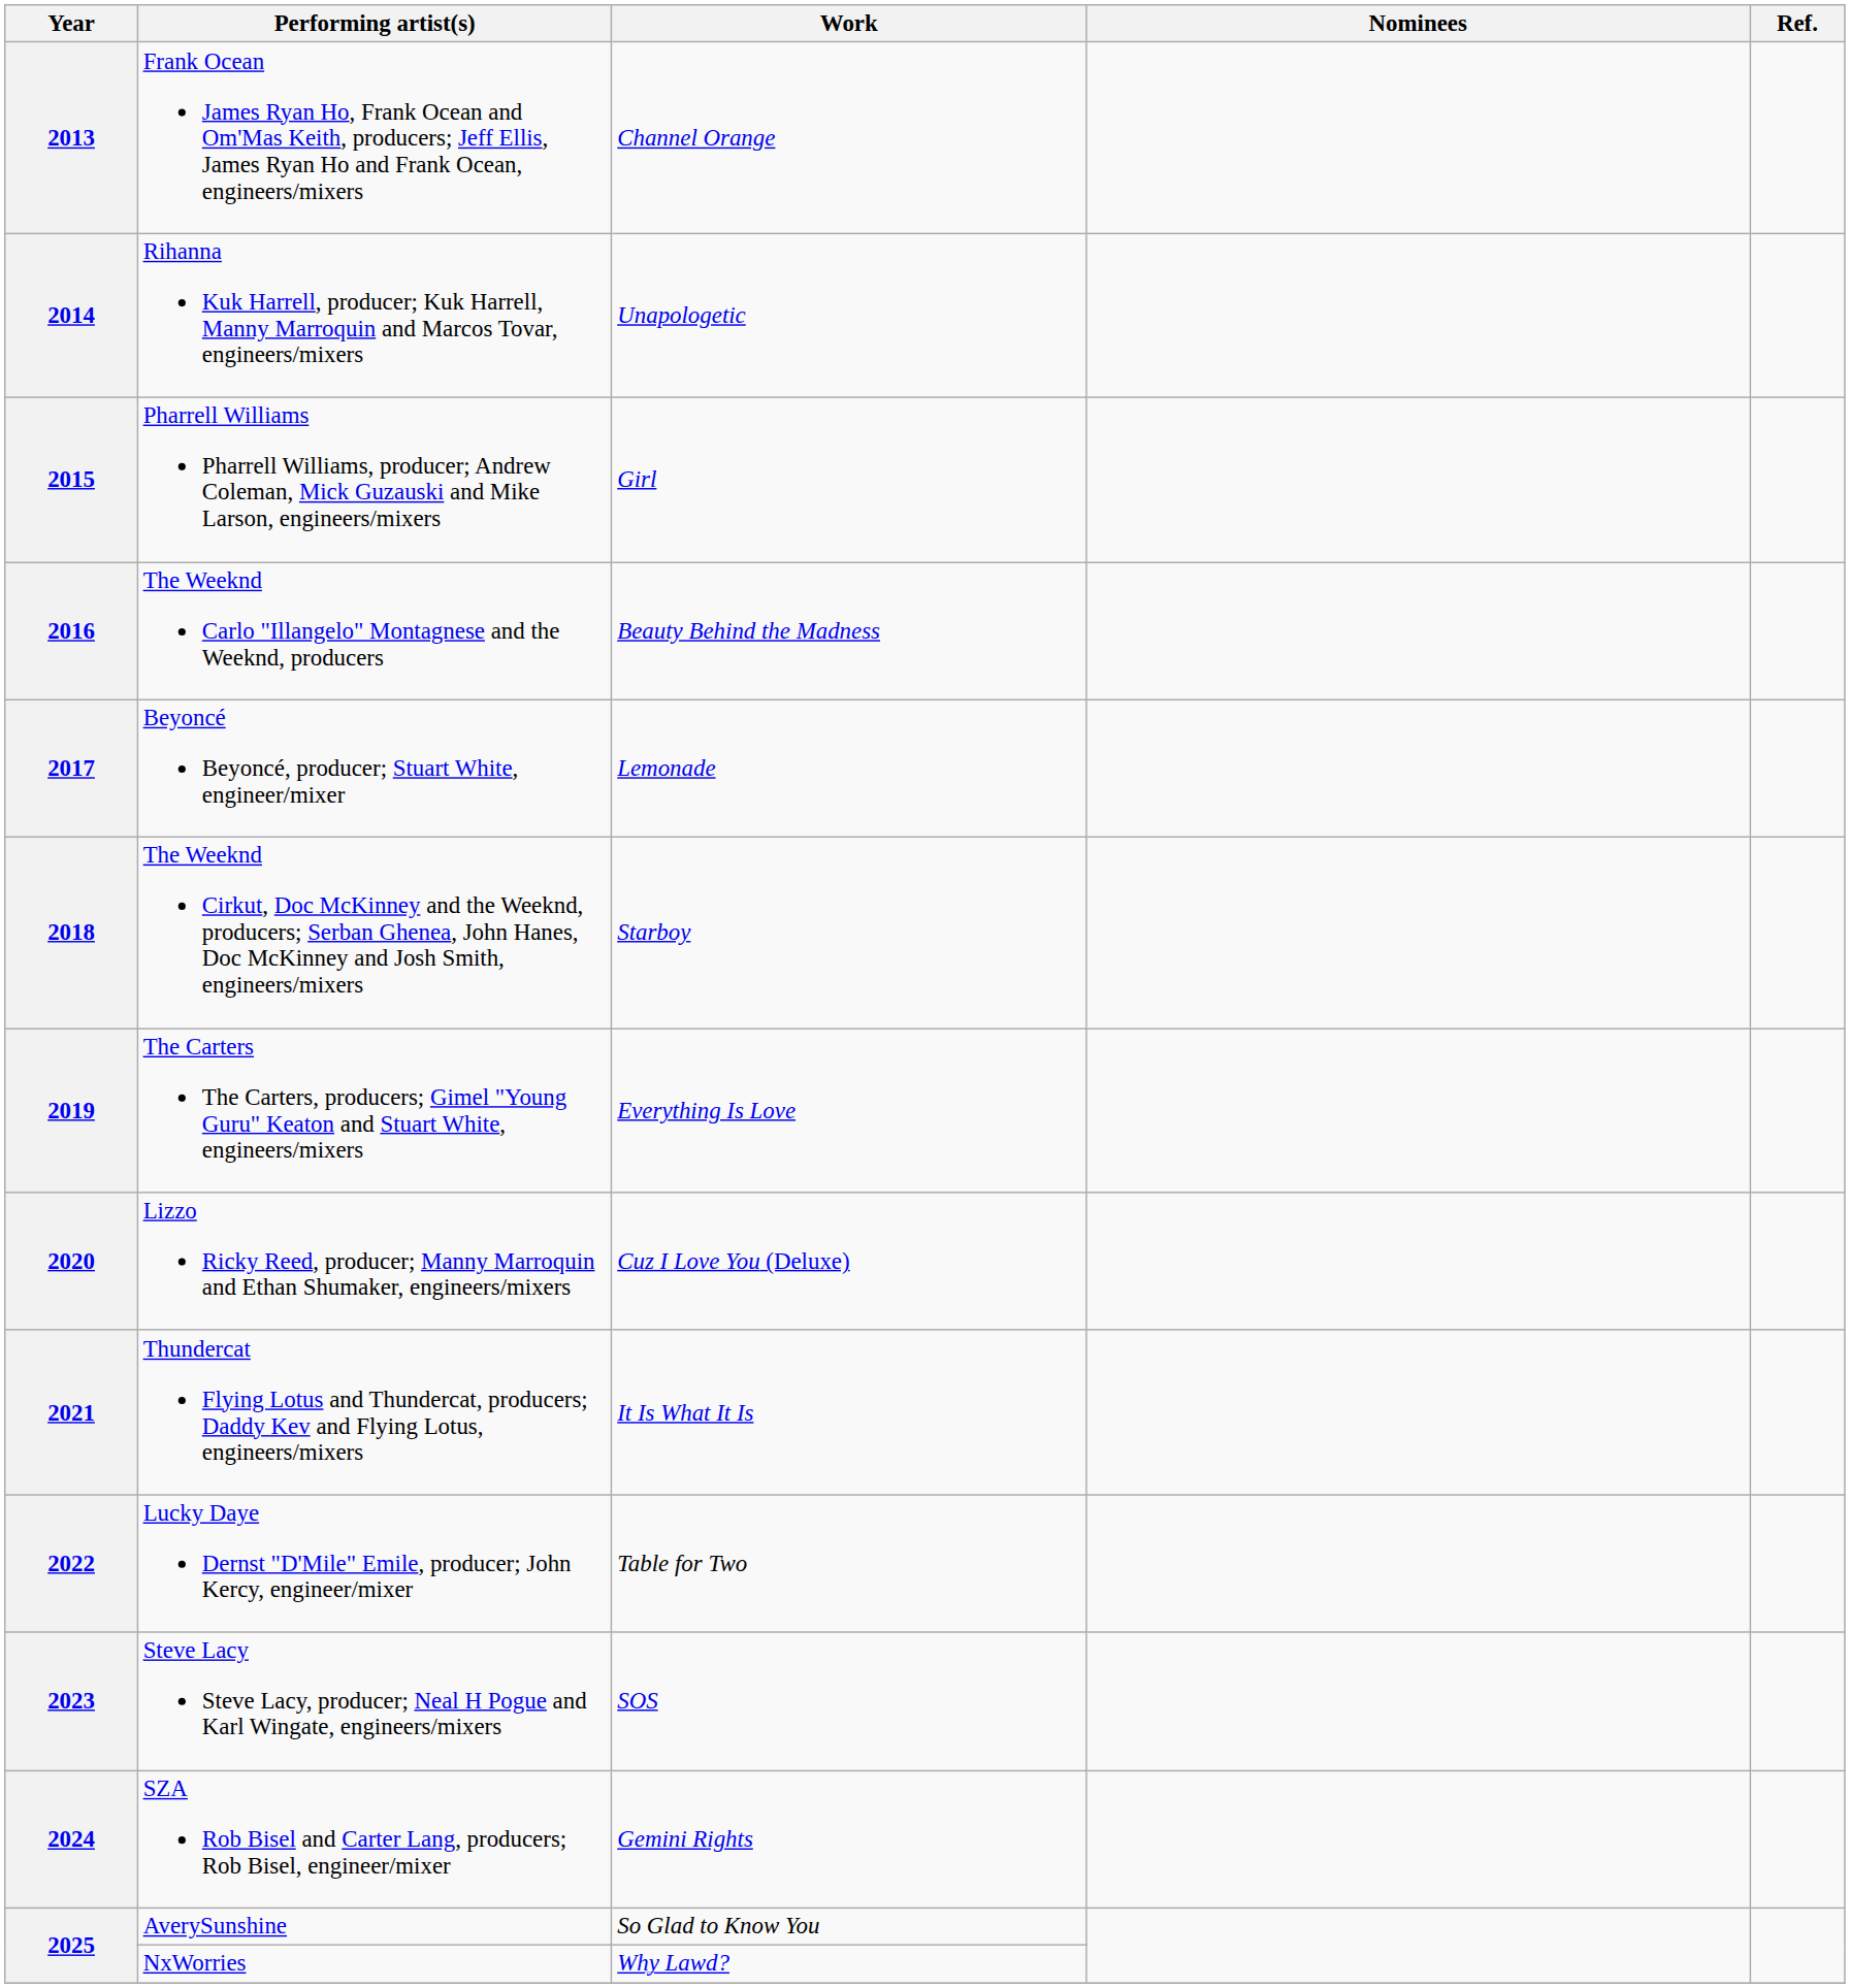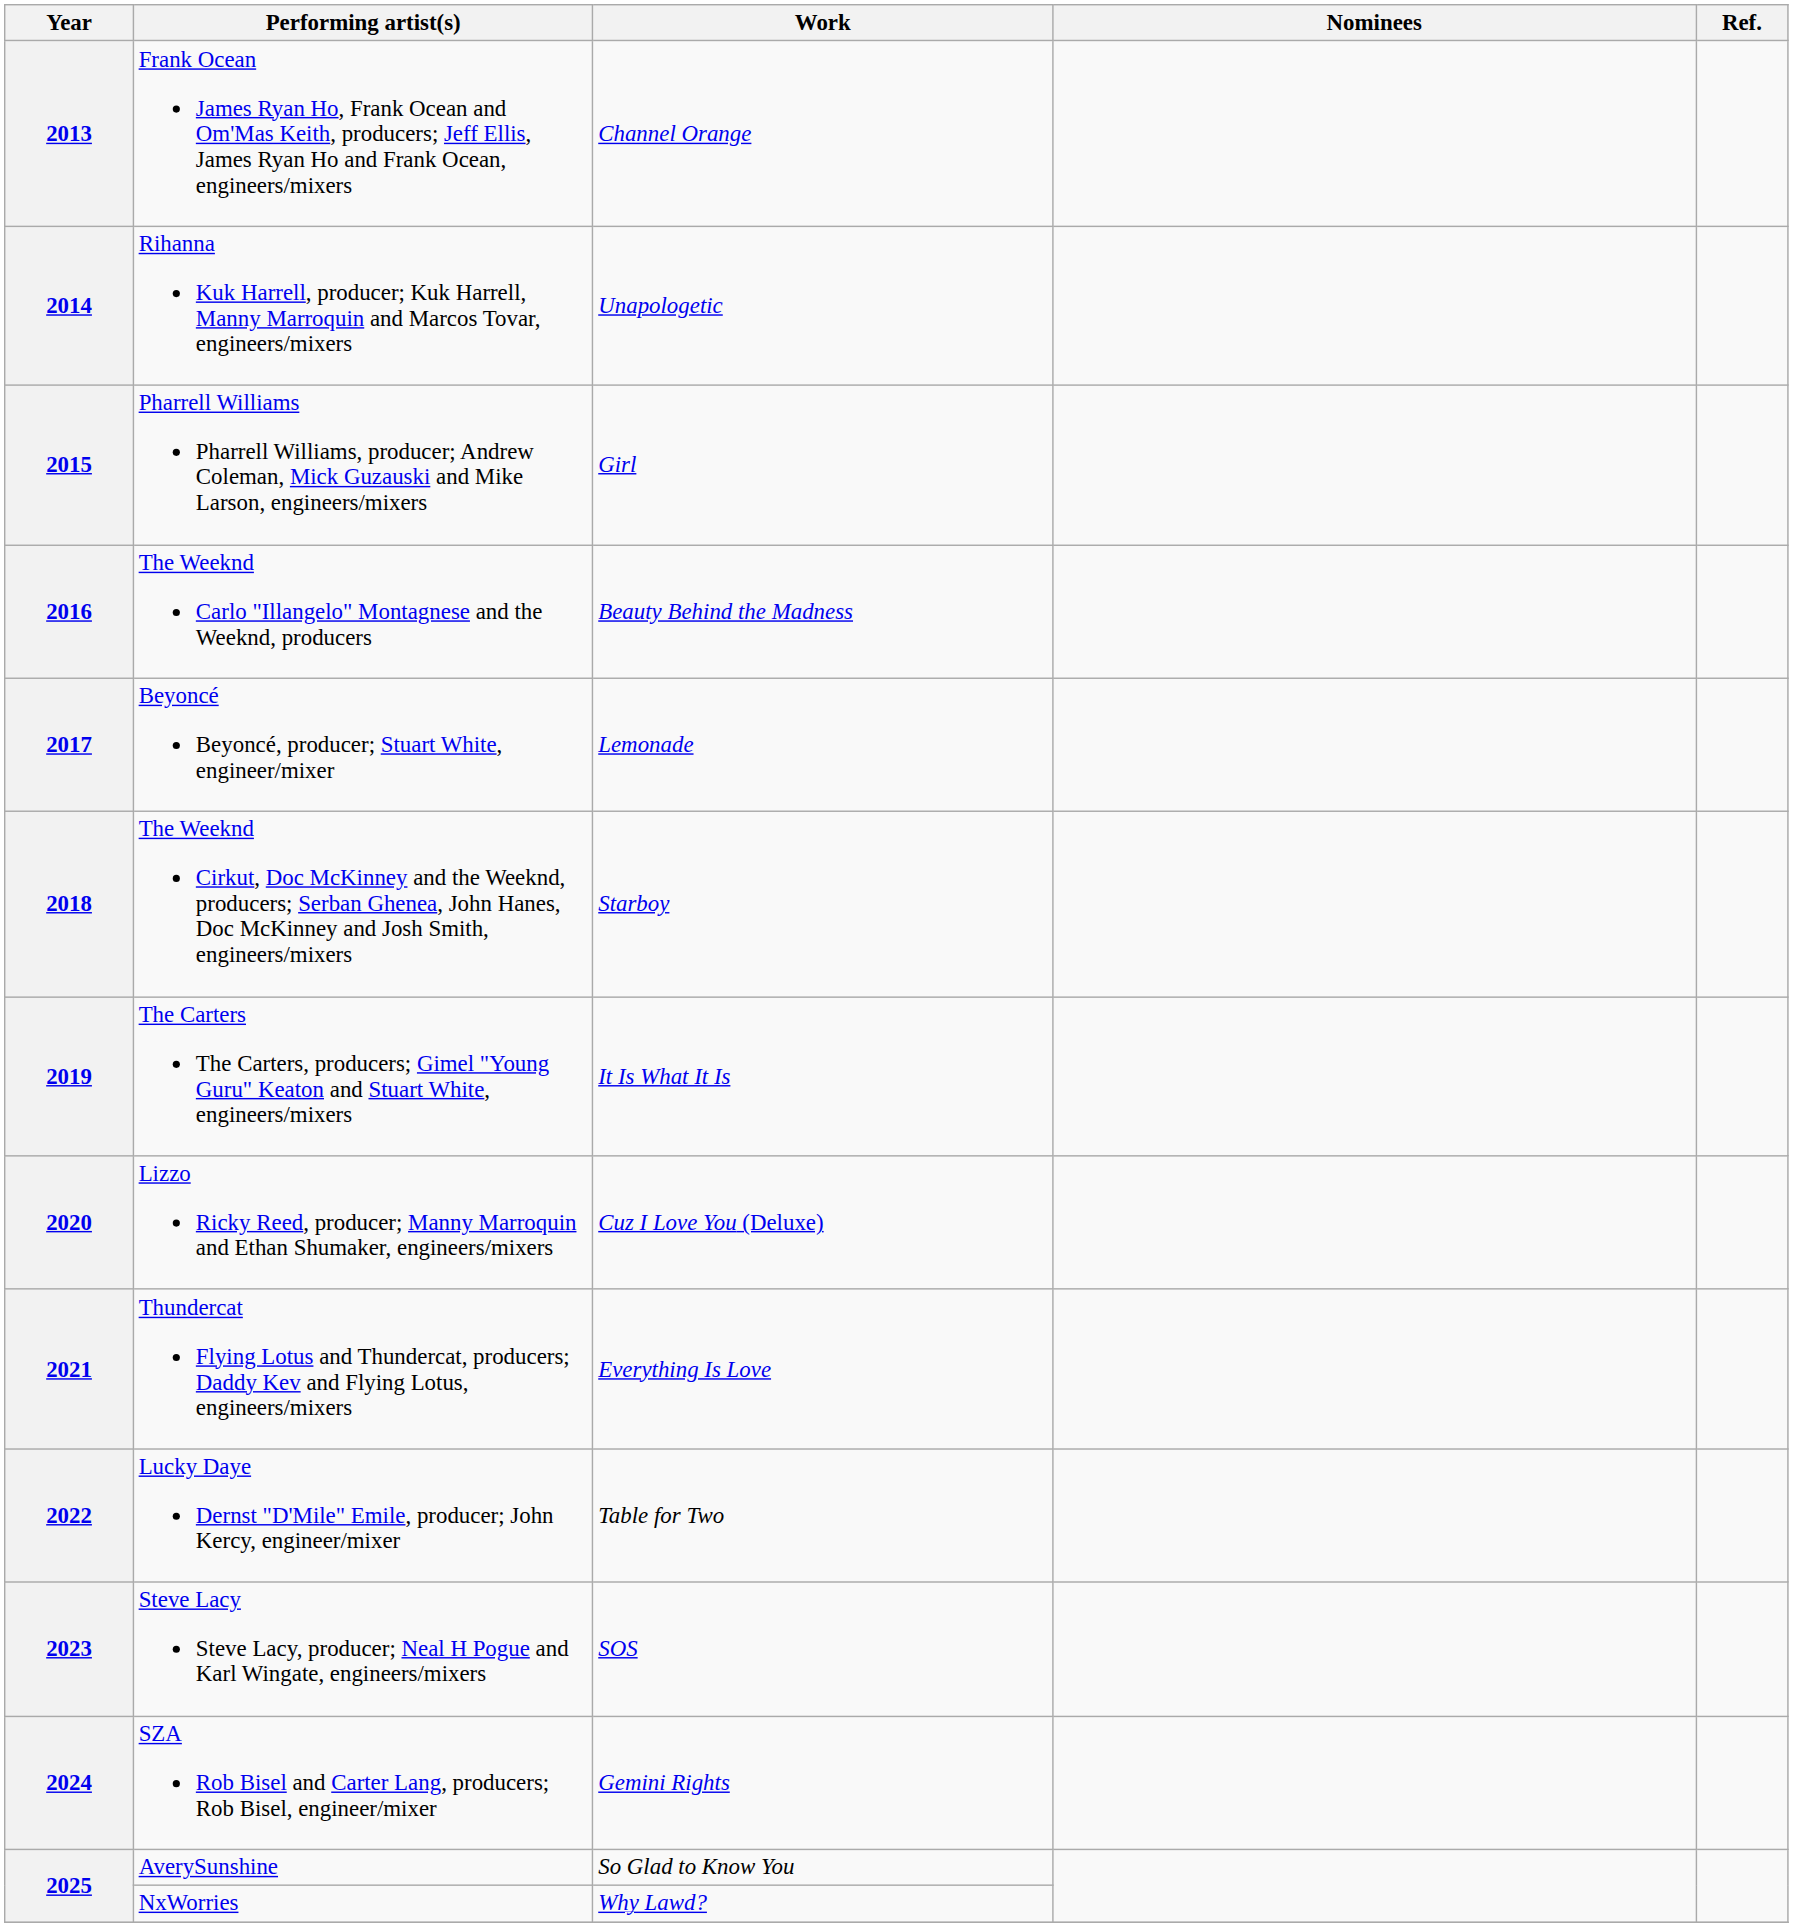 <table class="wikitable">
 <tr>
 <th width="7%">Year</th>
 <th width="25%">Performing artist(s)</th>
 <th width="25%">Work</th>
 <th width="35%" class=unsortable>Nominees</th>
 <th width="5%" class=unsortable>Ref.</th>
 </tr>
 <tr>
 <th scope="row" style="text-align:center;"><a href='#'>2013</a></th>
 <td><a href='#'>Frank Ocean</a><br><ul><li><div><a href='#'>James Ryan Ho</a>, Frank Ocean and <a href='#'>Om'Mas Keith</a>, producers; <a href='#'>Jeff Ellis</a>, James Ryan Ho and Frank Ocean, engineers/mixers</div></li></ul></td>
 <td><em><a href='#'>Channel Orange</a></em></td>
 <td></td>
 <td style="text-align:center;"><br></td>
 </tr>
 <tr>
 <th scope="row" style="text-align:center;"><a href='#'>2014</a></th>
 <td><a href='#'>Rihanna</a><br><ul><li><div><a href='#'>Kuk Harrell</a>, producer; Kuk Harrell, <a href='#'>Manny Marroquin</a> and Marcos Tovar, engineers/mixers</div></li></ul></td>
 <td><em><a href='#'>Unapologetic</a></em></td>
 <td></td>
 <td style="text-align:center;"><br></td>
 </tr>
 <tr>
 <th scope="row" style="text-align:center;"><a href='#'>2015</a></th>
 <td><a href='#'>Pharrell Williams</a><br><ul><li><div>Pharrell Williams, producer; Andrew Coleman, <a href='#'>Mick Guzauski</a> and Mike Larson, engineers/mixers</div></li></ul></td>
 <td><em><a href='#'>Girl</a></em></td>
 <td></td>
 <td style="text-align:center;"><br></td>
 </tr>
 <tr>
 <th scope="row" style="text-align:center;"><a href='#'>2016</a></th>
 <td><a href='#'>The Weeknd</a><br><ul><li><div><a href='#'>Carlo "Illangelo" Montagnese</a> and the Weeknd, producers</div></li></ul></td>
 <td><em><a href='#'>Beauty Behind the Madness</a></em></td>
 <td></td>
 <td style="text-align:center;"><br></td>
 </tr>
 <tr>
 <th scope="row" style="text-align:center;"><a href='#'>2017</a></th>
 <td><a href='#'>Beyoncé</a><br><ul><li><div>Beyoncé, producer; <a href='#'>Stuart White</a>, engineer/mixer</div></li></ul></td>
 <td><em><a href='#'>Lemonade</a></em></td>
 <td></td>
 <td style="text-align:center;"><br></td>
 </tr>
 <tr>
 <th scope="row" style="text-align:center;"><a href='#'>2018</a></th>
 <td><a href='#'>The Weeknd</a><br><ul><li><div><a href='#'>Cirkut</a>, <a href='#'>Doc McKinney</a> and the Weeknd, producers; <a href='#'>Serban Ghenea</a>, John Hanes, Doc McKinney and Josh Smith, engineers/mixers</div></li></ul></td>
 <td><em><a href='#'>Starboy</a></em></td>
 <td></td>
 <td style="text-align:center;"><br></td>
 </tr>
 <tr>
 <th scope="row" style="text-align:center;"><a href='#'>2019</a></th>
 <td><a href='#'>The Carters</a><br><ul><li><div>The Carters, producers; <a href='#'>Gimel "Young Guru" Keaton</a> and <a href='#'>Stuart White</a>, engineers/mixers</div></li></ul></td>
-<td><em><a href='#'>Everything Is Love</a></em></td>
+<td><em><a href='#'>It Is What It Is</a></em></td>
 <td></td>
 <td style="text-align:center;"><br></td>
 </tr>
 <tr>
 <th scope="row" style="text-align:center;"><a href='#'>2020</a></th>
 <td><a href='#'>Lizzo</a><br><ul><li><div><a href='#'>Ricky Reed</a>, producer; <a href='#'>Manny Marroquin</a> and Ethan Shumaker, engineers/mixers</div></li></ul></td>
 <td><a href='#'><em>Cuz I Love You</em> (Deluxe)</a></td>
 <td></td>
 <td style="text-align:center;"><br></td>
 </tr>
 <tr>
 <th scope="row" style="text-align:center;"><a href='#'>2021</a></th>
 <td><a href='#'>Thundercat</a><br><ul><li><div><a href='#'>Flying Lotus</a> and Thundercat, producers; <a href='#'>Daddy Kev</a> and Flying Lotus, engineers/mixers</div></li></ul></td>
-<td><em><a href='#'>It Is What It Is</a></em></td>
+<td><em><a href='#'>Everything Is Love</a></em></td>
 <td></td>
 <td style="text-align:center;"></td>
 </tr>
 <tr>
 <th scope="row" style="text-align:center;"><a href='#'>2022</a></th>
 <td><a href='#'>Lucky Daye</a><br><ul><li><div><a href='#'>Dernst "D'Mile" Emile</a>, producer; John Kercy, engineer/mixer</div></li></ul></td>
 <td><em>Table for Two</em></td>
 <td></td>
 <td style="text-align:center;"></td>
 </tr>
 <tr>
 <th scope="row" style="text-align:center;"><a href='#'>2023</a></th>
 <td><a href='#'>Steve Lacy</a><br><ul><li><div>Steve Lacy, producer; <a href='#'>Neal H Pogue</a> and Karl Wingate, engineers/mixers</div></li></ul></td>
 <td><em><a href='#'>SOS</a></em></td>
 <td></td>
 <td style="text-align:center;"></td>
 </tr>
 <tr>
 <th scope="row" style="text-align:center;"><a href='#'>2024</a></th>
 <td><a href='#'>SZA</a><br><ul><li><div><a href='#'>Rob Bisel</a> and <a href='#'>Carter Lang</a>, producers; Rob Bisel, engineer/mixer</div></li></ul></td>
 <td><em><a href='#'>Gemini Rights</a></em></td>
 <td></td>
 <td style="text-align:center;"></td>
 </tr>
 <tr>
 <th rowspan="2" scope="row" style="text-align:center;"><a href='#'>2025</a></th>
 <td><a href='#'>AverySunshine</a></td>
 <td><em>So Glad to Know You</em></td>
 <td rowspan="2"></td>
 <td rowspan="2" style="text-align:center;"></td>
 </tr>
 <tr>
 <td><a href='#'>NxWorries</a></td>
 <td><em><a href='#'>Why Lawd?</a></em></td>
 </tr>
 <tr>
 </tr>
 </table>
